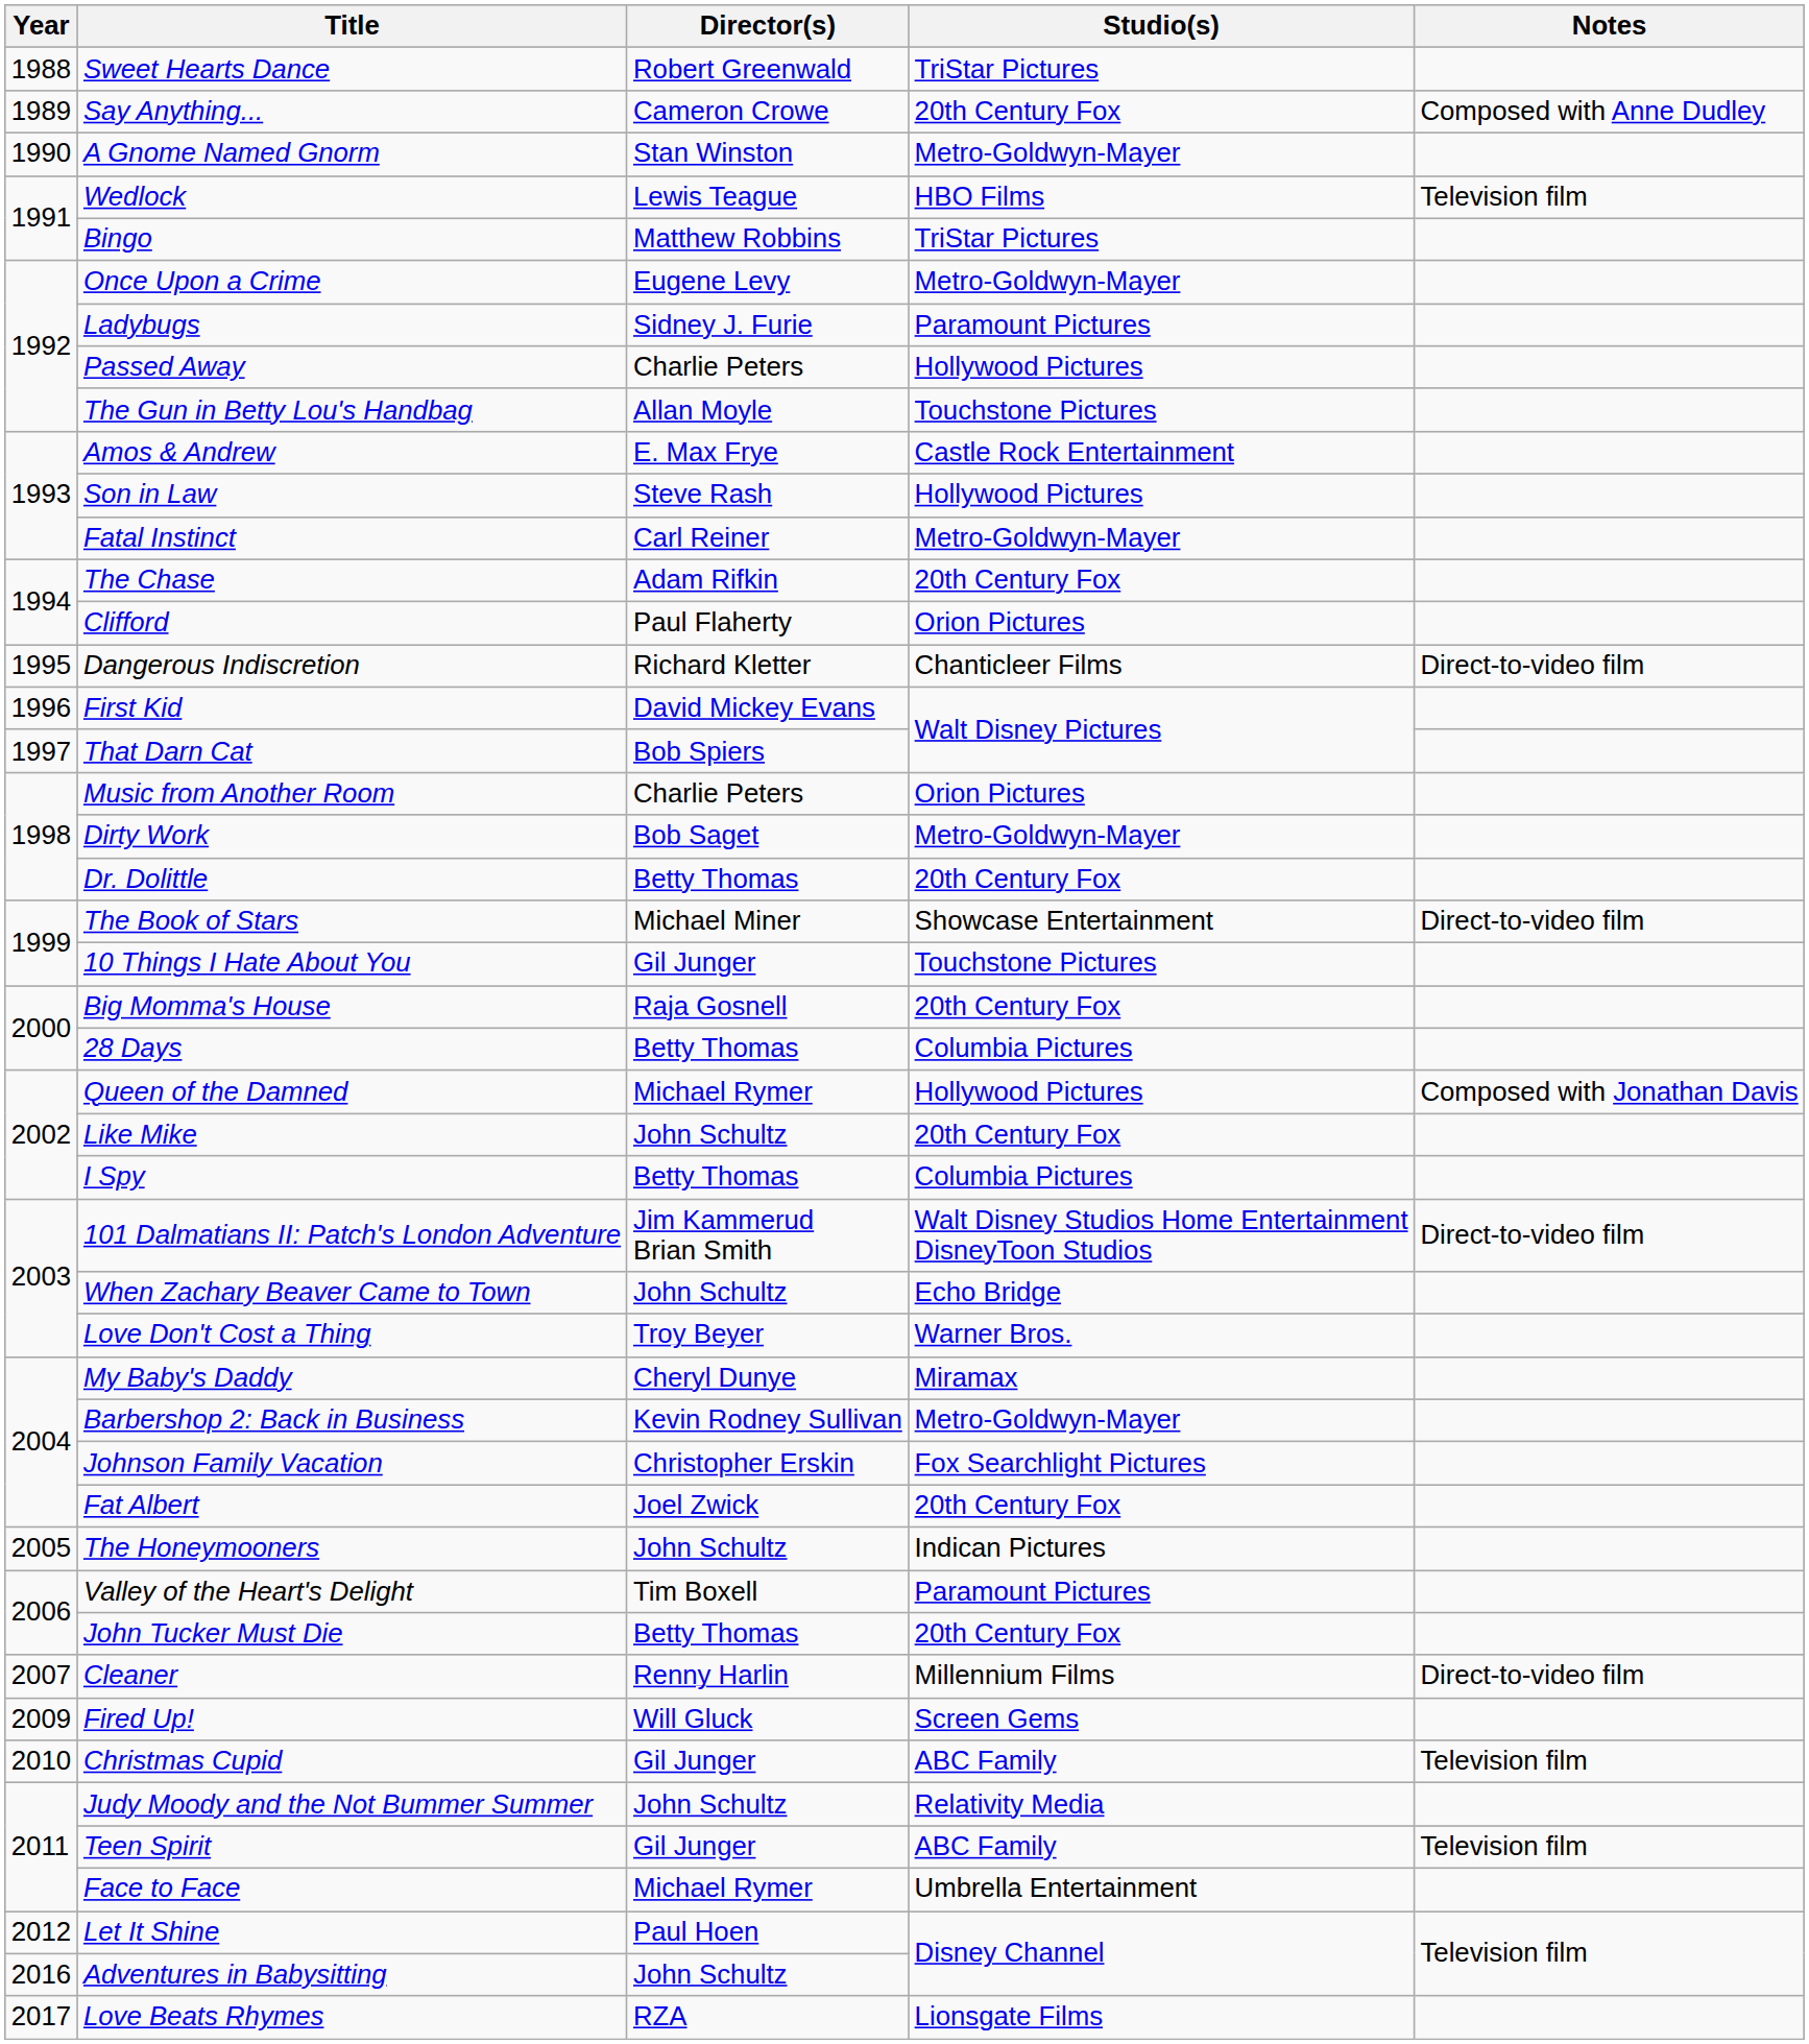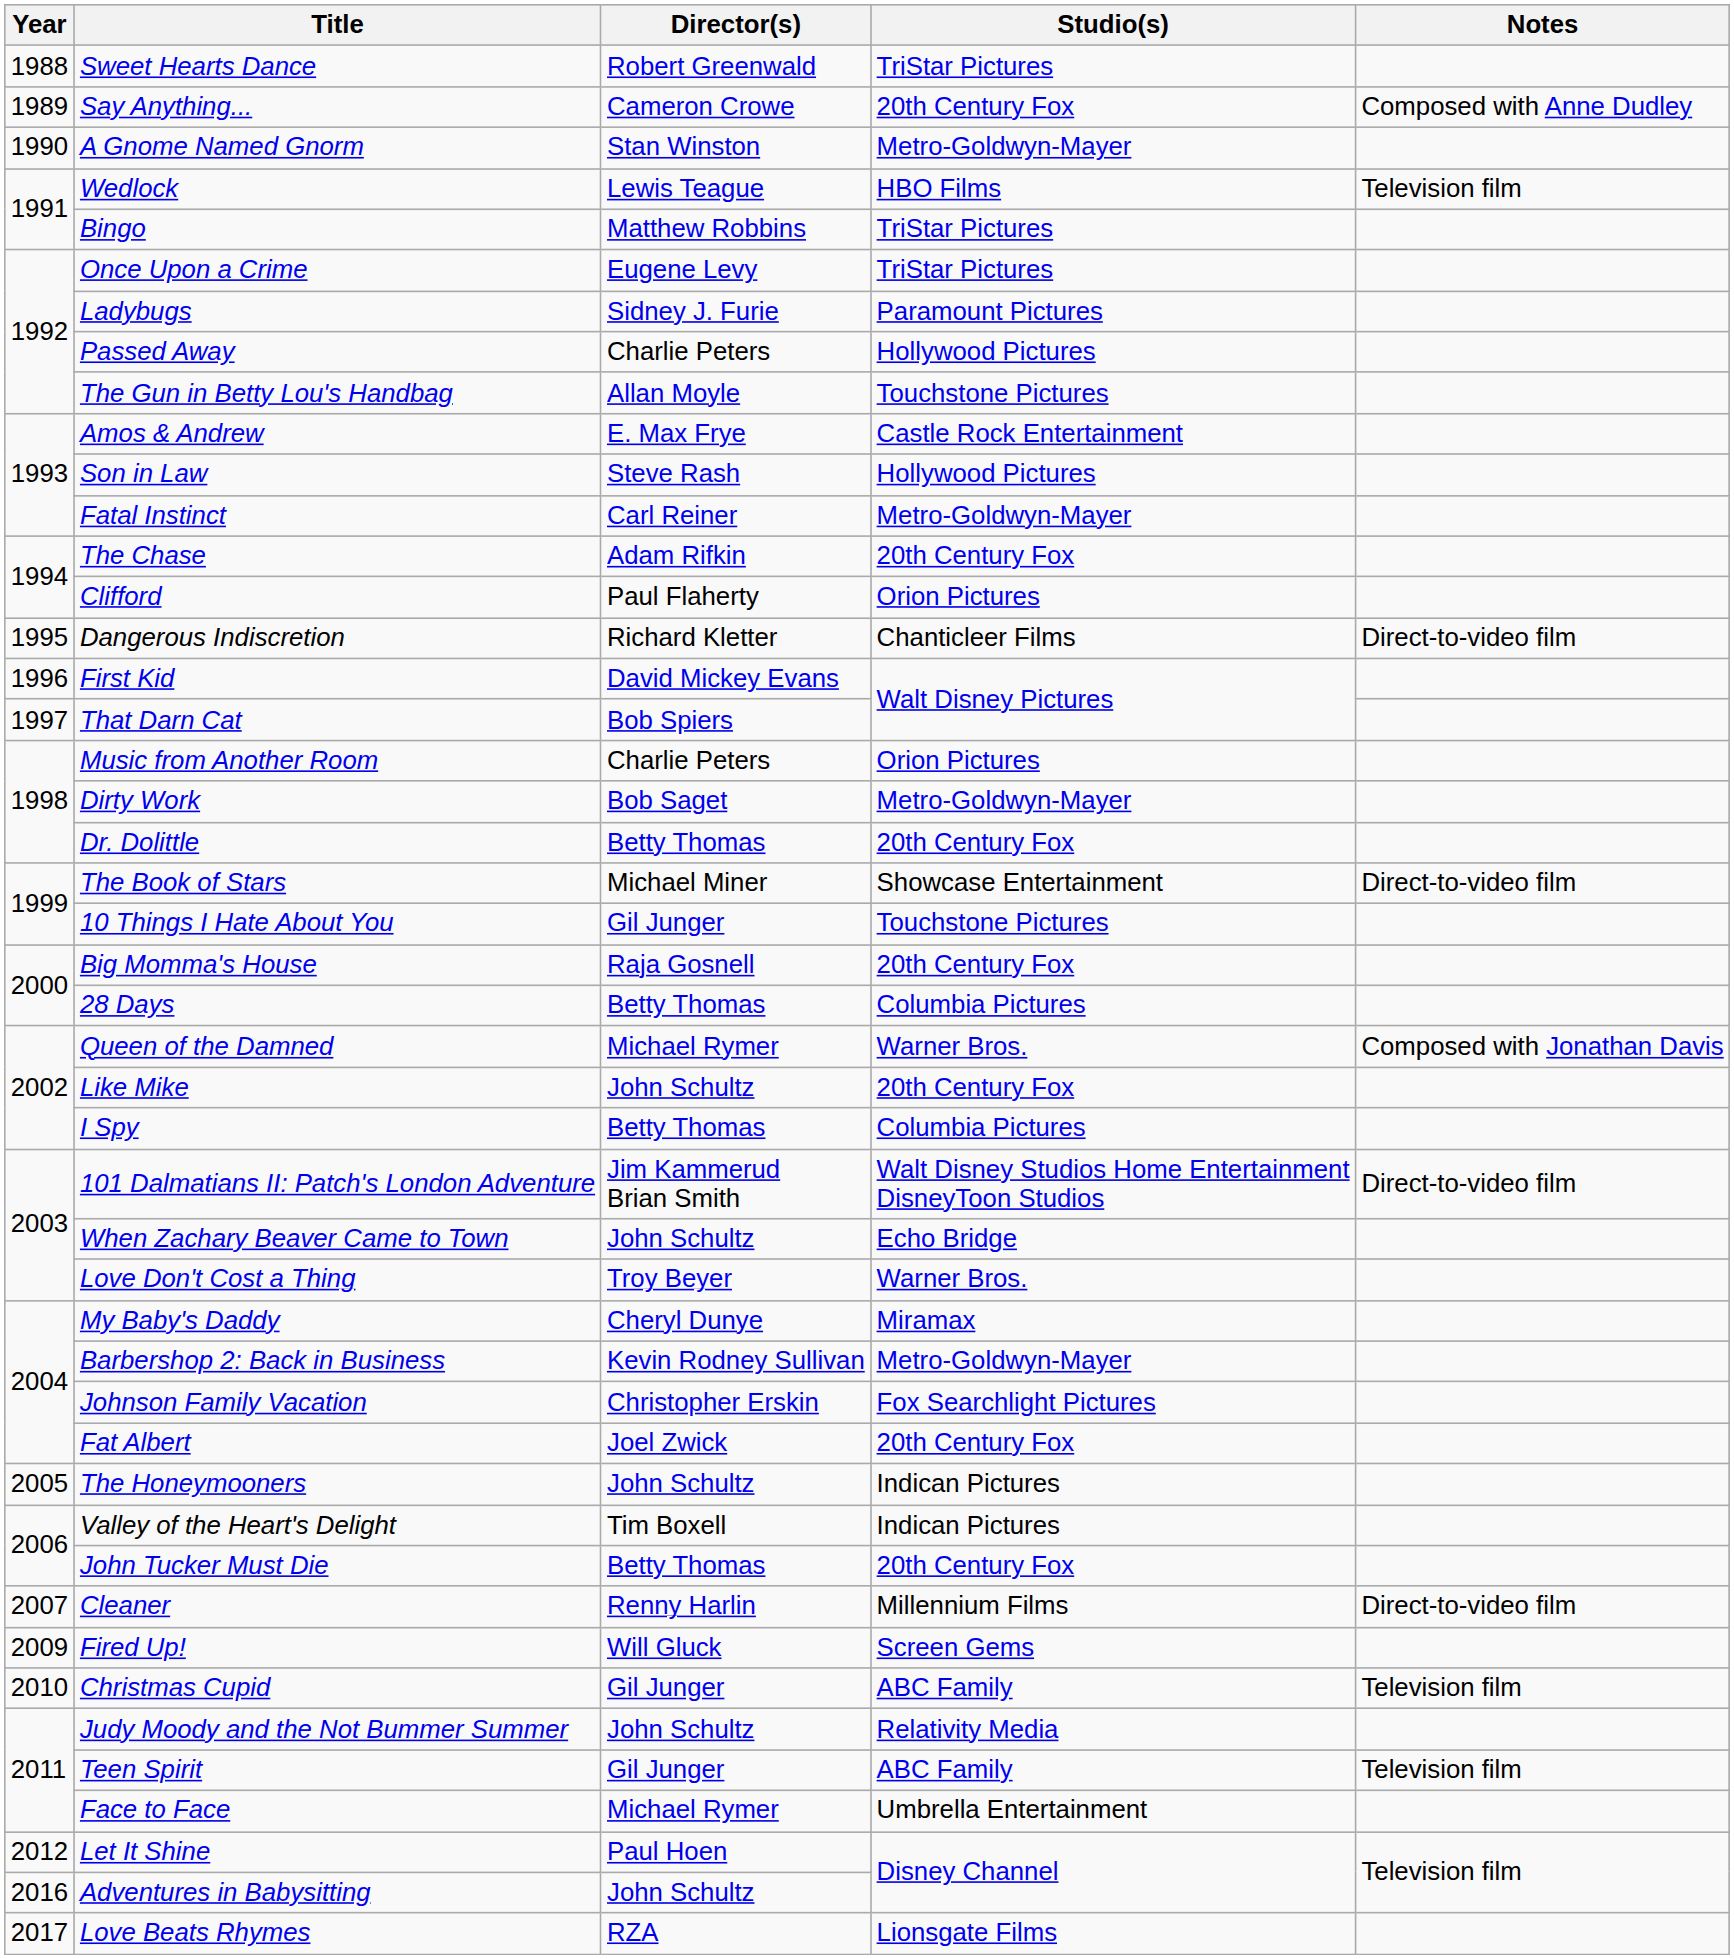 <table class="wikitable sortable">
 <tr>
 <th>Year</th>
 <th>Title</th>
 <th>Director(s)</th>
 <th>Studio(s)</th>
 <th>Notes</th>
 </tr>
 <tr>
 <td>1988</td>
 <td><em><a href='#'>Sweet Hearts Dance</a></em></td>
 <td><a href='#'>Robert Greenwald</a></td>
 <td><a href='#'>TriStar Pictures</a></td>
 <td></td>
 </tr>
 <tr>
 <td>1989</td>
 <td><em><a href='#'>Say Anything...</a></em></td>
 <td><a href='#'>Cameron Crowe</a></td>
 <td><a href='#'>20th Century Fox</a></td>
 <td>Composed with <a href='#'>Anne Dudley</a></td>
 </tr>
 <tr>
 <td>1990</td>
 <td><em><a href='#'>A Gnome Named Gnorm</a></em></td>
 <td><a href='#'>Stan Winston</a></td>
 <td><a href='#'>Metro-Goldwyn-Mayer</a></td>
 <td></td>
 </tr>
 <tr>
 <td rowspan="2">1991</td>
 <td><em><a href='#'>Wedlock</a></em></td>
 <td><a href='#'>Lewis Teague</a></td>
 <td><a href='#'>HBO Films</a></td>
 <td>Television film</td>
 </tr>
 <tr>
 <td><em><a href='#'>Bingo</a></em></td>
 <td><a href='#'>Matthew Robbins</a></td>
 <td><a href='#'>TriStar Pictures</a></td>
 <td></td>
 </tr>
 <tr>
 <td rowspan="4">1992</td>
 <td><em><a href='#'>Once Upon a Crime</a></em></td>
 <td><a href='#'>Eugene Levy</a></td>
-<td><a href='#'>Metro-Goldwyn-Mayer</a></td>
+<td><a href='#'>TriStar Pictures</a></td>
 <td></td>
 </tr>
 <tr>
 <td><em><a href='#'>Ladybugs</a></em></td>
 <td><a href='#'>Sidney J. Furie</a></td>
 <td><a href='#'>Paramount Pictures</a></td>
 <td></td>
 </tr>
 <tr>
 <td><em><a href='#'>Passed Away</a></em></td>
 <td>Charlie Peters</td>
 <td><a href='#'>Hollywood Pictures</a></td>
 <td></td>
 </tr>
 <tr>
 <td><em><a href='#'>The Gun in Betty Lou's Handbag</a></em></td>
 <td><a href='#'>Allan Moyle</a></td>
 <td><a href='#'>Touchstone Pictures</a></td>
 <td></td>
 </tr>
 <tr>
 <td rowspan="3">1993</td>
 <td><em><a href='#'>Amos & Andrew</a></em></td>
 <td><a href='#'>E. Max Frye</a></td>
 <td><a href='#'>Castle Rock Entertainment</a></td>
 <td></td>
 </tr>
 <tr>
 <td><em><a href='#'>Son in Law</a></em></td>
 <td><a href='#'>Steve Rash</a></td>
 <td><a href='#'>Hollywood Pictures</a></td>
 <td></td>
 </tr>
 <tr>
 <td><em><a href='#'>Fatal Instinct</a></em></td>
 <td><a href='#'>Carl Reiner</a></td>
 <td><a href='#'>Metro-Goldwyn-Mayer</a></td>
 <td></td>
 </tr>
 <tr>
 <td rowspan="2">1994</td>
 <td><em><a href='#'>The Chase</a></em></td>
 <td><a href='#'>Adam Rifkin</a></td>
 <td><a href='#'>20th Century Fox</a></td>
 <td></td>
 </tr>
 <tr>
 <td><em><a href='#'>Clifford</a></em></td>
 <td>Paul Flaherty</td>
 <td><a href='#'>Orion Pictures</a></td>
 <td></td>
 </tr>
 <tr>
 <td>1995</td>
 <td><em>Dangerous Indiscretion</em></td>
 <td>Richard Kletter</td>
 <td>Chanticleer Films</td>
 <td>Direct-to-video film</td>
 </tr>
 <tr>
 <td>1996</td>
 <td><em><a href='#'>First Kid</a></em></td>
 <td><a href='#'>David Mickey Evans</a></td>
 <td rowspan=2><a href='#'>Walt Disney Pictures</a></td>
 <td></td>
 </tr>
 <tr>
 <td>1997</td>
 <td><em><a href='#'>That Darn Cat</a></em></td>
 <td><a href='#'>Bob Spiers</a></td>
 <td></td>
 </tr>
 <tr>
 <td rowspan="3">1998</td>
 <td><em><a href='#'>Music from Another Room</a></em></td>
 <td>Charlie Peters</td>
 <td><a href='#'>Orion Pictures</a></td>
 <td></td>
 </tr>
 <tr>
 <td><em><a href='#'>Dirty Work</a></em></td>
 <td><a href='#'>Bob Saget</a></td>
 <td><a href='#'>Metro-Goldwyn-Mayer</a></td>
 <td></td>
 </tr>
 <tr>
 <td><em><a href='#'>Dr. Dolittle</a></em></td>
 <td><a href='#'>Betty Thomas</a></td>
 <td><a href='#'>20th Century Fox</a></td>
 <td></td>
 </tr>
 <tr>
 <td rowspan="2">1999</td>
 <td><em><a href='#'>The Book of Stars</a></em></td>
 <td>Michael Miner</td>
 <td>Showcase Entertainment</td>
 <td>Direct-to-video film</td>
 </tr>
 <tr>
 <td><em><a href='#'>10 Things I Hate About You</a></em></td>
 <td><a href='#'>Gil Junger</a></td>
 <td><a href='#'>Touchstone Pictures</a></td>
 <td></td>
 </tr>
 <tr>
 <td rowspan="2">2000</td>
 <td><em><a href='#'>Big Momma's House</a></em></td>
 <td><a href='#'>Raja Gosnell</a></td>
 <td><a href='#'>20th Century Fox</a></td>
 <td></td>
 </tr>
 <tr>
 <td><em><a href='#'>28 Days</a></em></td>
 <td><a href='#'>Betty Thomas</a></td>
 <td><a href='#'>Columbia Pictures</a></td>
 <td></td>
 </tr>
 <tr>
 <td rowspan="3">2002</td>
 <td><em><a href='#'>Queen of the Damned</a></em></td>
 <td><a href='#'>Michael Rymer</a></td>
-<td><a href='#'>Hollywood Pictures</a></td>
+<td><a href='#'>Warner Bros.</a></td>
 <td>Composed with <a href='#'>Jonathan Davis</a></td>
 </tr>
 <tr>
 <td><em><a href='#'>Like Mike</a></em></td>
 <td><a href='#'>John Schultz</a></td>
 <td><a href='#'>20th Century Fox</a></td>
 <td></td>
 </tr>
 <tr>
 <td><em><a href='#'>I Spy</a></em></td>
 <td><a href='#'>Betty Thomas</a></td>
 <td><a href='#'>Columbia Pictures</a></td>
 <td></td>
 </tr>
 <tr>
 <td rowspan="3">2003</td>
 <td><em><a href='#'>101 Dalmatians II: Patch's London Adventure</a></em></td>
 <td><a href='#'>Jim Kammerud</a><br>Brian Smith</td>
 <td><a href='#'>Walt Disney Studios Home Entertainment</a><br><a href='#'>DisneyToon Studios</a></td>
 <td>Direct-to-video film</td>
 </tr>
 <tr>
 <td><em><a href='#'>When Zachary Beaver Came to Town</a></em></td>
 <td><a href='#'>John Schultz</a></td>
 <td><a href='#'>Echo Bridge</a></td>
 <td></td>
 </tr>
 <tr>
 <td><em><a href='#'>Love Don't Cost a Thing</a></em></td>
 <td><a href='#'>Troy Beyer</a></td>
 <td><a href='#'>Warner Bros.</a></td>
 <td></td>
 </tr>
 <tr>
 <td rowspan="4">2004</td>
 <td><em><a href='#'>My Baby's Daddy</a></em></td>
 <td><a href='#'>Cheryl Dunye</a></td>
 <td><a href='#'>Miramax</a></td>
 <td></td>
 </tr>
 <tr>
 <td><em><a href='#'>Barbershop 2: Back in Business</a></em></td>
 <td><a href='#'>Kevin Rodney Sullivan</a></td>
 <td><a href='#'>Metro-Goldwyn-Mayer</a></td>
 <td></td>
 </tr>
 <tr>
 <td><em><a href='#'>Johnson Family Vacation</a></em></td>
 <td><a href='#'>Christopher Erskin</a></td>
 <td><a href='#'>Fox Searchlight Pictures</a></td>
 <td></td>
 </tr>
 <tr>
 <td><em><a href='#'>Fat Albert</a></em></td>
 <td><a href='#'>Joel Zwick</a></td>
 <td><a href='#'>20th Century Fox</a></td>
 <td></td>
 </tr>
 <tr>
 <td>2005</td>
 <td><em><a href='#'>The Honeymooners</a></em></td>
 <td><a href='#'>John Schultz</a></td>
 <td>Indican Pictures</td>
 <td></td>
 </tr>
 <tr>
 <td rowspan="2">2006</td>
 <td><em>Valley of the Heart's Delight</em></td>
 <td>Tim Boxell</td>
-<td><a href='#'>Paramount Pictures</a></td>
+<td>Indican Pictures</td>
 <td></td>
 </tr>
 <tr>
 <td><em><a href='#'>John Tucker Must Die</a></em></td>
 <td><a href='#'>Betty Thomas</a></td>
 <td><a href='#'>20th Century Fox</a></td>
 <td></td>
 </tr>
 <tr>
 <td>2007</td>
 <td><em><a href='#'>Cleaner</a></em></td>
 <td><a href='#'>Renny Harlin</a></td>
 <td>Millennium Films</td>
 <td>Direct-to-video film</td>
 </tr>
 <tr>
 <td>2009</td>
 <td><em><a href='#'>Fired Up!</a></em></td>
 <td><a href='#'>Will Gluck</a></td>
 <td><a href='#'>Screen Gems</a></td>
 <td></td>
 </tr>
 <tr>
 <td>2010</td>
 <td><em><a href='#'>Christmas Cupid</a></em></td>
 <td><a href='#'>Gil Junger</a></td>
 <td><a href='#'>ABC Family</a></td>
 <td>Television film</td>
 </tr>
 <tr>
 <td rowspan="3">2011</td>
 <td><em><a href='#'>Judy Moody and the Not Bummer Summer</a></em></td>
 <td><a href='#'>John Schultz</a></td>
 <td><a href='#'>Relativity Media</a></td>
 <td></td>
 </tr>
 <tr>
 <td><em><a href='#'>Teen Spirit</a></em></td>
 <td><a href='#'>Gil Junger</a></td>
 <td><a href='#'>ABC Family</a></td>
 <td>Television film</td>
 </tr>
 <tr>
 <td><em><a href='#'>Face to Face</a></em></td>
 <td><a href='#'>Michael Rymer</a></td>
 <td>Umbrella Entertainment</td>
 <td></td>
 </tr>
 <tr>
 <td>2012</td>
 <td><em><a href='#'>Let It Shine</a></em></td>
 <td><a href='#'>Paul Hoen</a></td>
 <td rowspan=2><a href='#'>Disney Channel</a></td>
 <td rowspan=2>Television film</td>
 </tr>
 <tr>
 <td>2016</td>
 <td><em><a href='#'>Adventures in Babysitting</a></em></td>
 <td><a href='#'>John Schultz</a></td>
 </tr>
 <tr>
 <td>2017</td>
 <td><em><a href='#'>Love Beats Rhymes</a></em></td>
 <td><a href='#'>RZA</a></td>
 <td><a href='#'>Lionsgate Films</a></td>
 <td></td>
 </tr>
 </table>
